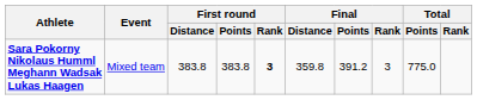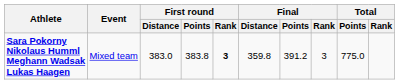 <table class="wikitable" style="font-size:90%">
 <tr>
 <th rowspan=2>Athlete</th>
 <th rowspan=2>Event</th>
 <th colspan=3>First round</th>
 <th colspan=3>Final</th>
 <th colspan=2>Total</th>
 </tr>
 <tr style="font-size:95%">
 <th>Distance</th>
 <th>Points</th>
 <th>Rank</th>
 <th>Distance</th>
 <th>Points</th>
 <th>Rank</th>
 <th>Points</th>
 <th>Rank</th>
 </tr>
 <tr align=center>
 <td align=left><strong><a href='#'>Sara Pokorny</a><br><a href='#'>Nikolaus Humml</a><br><a href='#'>Meghann Wadsak</a><br><a href='#'>Lukas Haagen</a></strong></td>
 <td align=left><a href='#'>Mixed team</a></td>
-<td>383.8</td>
+<td>383.0</td>
 <td>383.8</td>
 <td><strong>3</strong></td>
 <td>359.8</td>
 <td>391.2</td>
 <td>3</td>
 <td>775.0</td>
 <td></td>
 </tr>
 </table>
